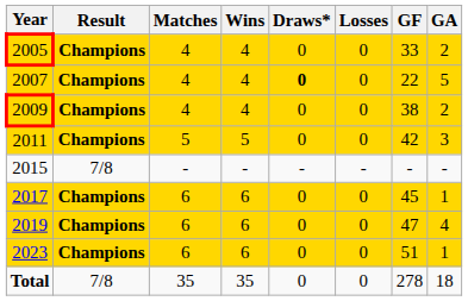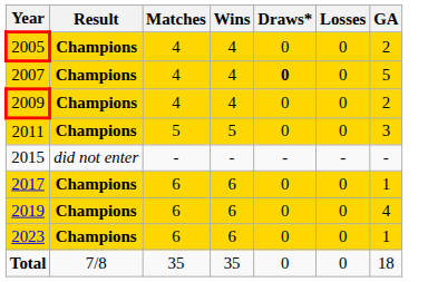 <table class="wikitable" style="text-align: center;">
 <tr>
 <th>Year</th>
 <th>Result</th>
 <th>Matches</th>
 <th>Wins</th>
 <th>Draws*</th>
 <th>Losses</th>
-<th>GF</th>
 <th>GA</th>
 </tr>
 <tr bgcolor=gold>
 <td style="border: 3px solid red"> 2005</td>
 <td><strong>Champions</strong></td>
 <td>4</td>
 <td>4</td>
 <td>0</td>
 <td>0</td>
-<td>33</td>
 <td>2</td>
 </tr>
 <tr bgcolor=gold>
 <td> 2007</td>
 <td><strong>Champions</strong></td>
 <td>4</td>
 <td>4</td>
 <td><strong>0</strong></td>
 <td>0</td>
-<td>22</td>
 <td>5</td>
 </tr>
 <tr bgcolor=gold>
 <td style="border: 3px solid red"> 2009</td>
 <td><strong>Champions</strong></td>
 <td>4</td>
 <td>4</td>
 <td>0</td>
 <td>0</td>
-<td>38</td>
 <td>2</td>
 </tr>
 <tr bgcolor=gold>
 <td> 2011</td>
 <td><strong>Champions</strong></td>
 <td>5</td>
 <td>5</td>
 <td>0</td>
 <td>0</td>
-<td>42</td>
 <td>3</td>
 </tr>
 <tr>
 <td> 2015</td>
-<td>7/8</td>
-<td>-</td>
+<td><em>did not enter</em></td>
 <td>-</td>
 <td>-</td>
 <td>-</td>
 <td>-</td>
 <td>-</td>
 </tr>
 <tr bgcolor=gold>
 <td> <a href='#'>2017</a></td>
 <td><strong>Champions</strong></td>
 <td>6</td>
 <td>6</td>
 <td>0</td>
 <td>0</td>
-<td>45</td>
 <td>1</td>
 </tr>
 <tr bgcolor=gold>
 <td> <a href='#'>2019</a></td>
 <td><strong>Champions</strong></td>
 <td>6</td>
 <td>6</td>
 <td>0</td>
 <td>0</td>
-<td>47</td>
 <td>4</td>
 </tr>
 <tr bgcolor=gold>
 <td> <a href='#'>2023</a></td>
 <td><strong>Champions</strong></td>
 <td>6</td>
 <td>6</td>
 <td>0</td>
 <td>0</td>
-<td>51</td>
 <td>1</td>
 </tr>
 <tr>
 <td><strong>Total</strong></td>
 <td>7/8</td>
 <td>35</td>
 <td>35</td>
 <td>0</td>
 <td>0</td>
-<td>278</td>
 <td>18</td>
 </tr>
 </table>
